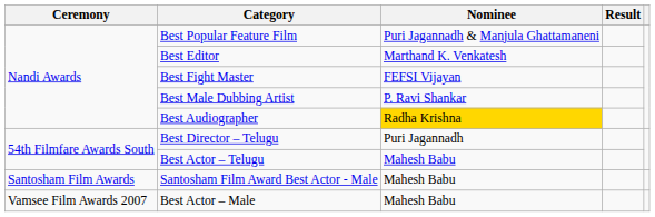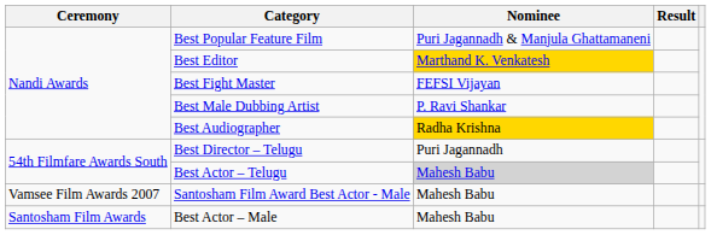 <table class="wikitable">
 <tr>
 <th>Ceremony</th>
 <th>Category</th>
 <th>Nominee</th>
 <th>Result</th>
 <th></th>
 </tr>
 <tr>
 <td rowspan="5"><a href='#'>Nandi Awards</a></td>
 <td><a href='#'>Best Popular Feature Film</a></td>
 <td><a href='#'>Puri Jagannadh</a> & <a href='#'>Manjula Ghattamaneni</a></td>
 <td></td>
 <td rowspan="5"></td>
 </tr>
 <tr>
 <td><a href='#'>Best Editor</a></td>
-<td><a href='#'>Marthand K. Venkatesh</a></td>
+<td style="background: gold;"><a href='#'>Marthand K. Venkatesh</a></td>
 <td></td>
 </tr>
 <tr>
 <td><a href='#'>Best Fight Master</a></td>
 <td><a href='#'>FEFSI Vijayan</a></td>
 <td></td>
 </tr>
 <tr>
 <td><a href='#'>Best Male Dubbing Artist</a></td>
 <td><a href='#'>P. Ravi Shankar</a></td>
 <td></td>
 </tr>
 <tr>
 <td><a href='#'>Best Audiographer</a></td>
 <td style="background: gold;">Radha Krishna</td>
 <td></td>
 </tr>
 <tr>
 <td rowspan="2"><a href='#'>54th Filmfare Awards South</a></td>
 <td><a href='#'>Best Director – Telugu</a></td>
 <td>Puri Jagannadh</td>
 <td></td>
 <td rowspan="2"></td>
 </tr>
 <tr>
 <td><a href='#'>Best Actor – Telugu</a></td>
-<td><a href='#'>Mahesh Babu</a></td>
+<td style="background: lightgrey;"><a href='#'>Mahesh Babu</a></td>
 <td></td>
 </tr>
 <tr>
-<td><a href='#'>Santosham Film Awards</a></td>
+<td>Vamsee Film Awards 2007</td>
 <td><a href='#'>Santosham Film Award Best Actor - Male</a></td>
 <td>Mahesh Babu</td>
 <td></td>
 <td></td>
 </tr>
 <tr>
-<td>Vamsee Film Awards 2007</td>
+<td><a href='#'>Santosham Film Awards</a></td>
 <td>Best Actor – Male</td>
 <td>Mahesh Babu</td>
 <td></td>
 <td></td>
 </tr>
 </table>
